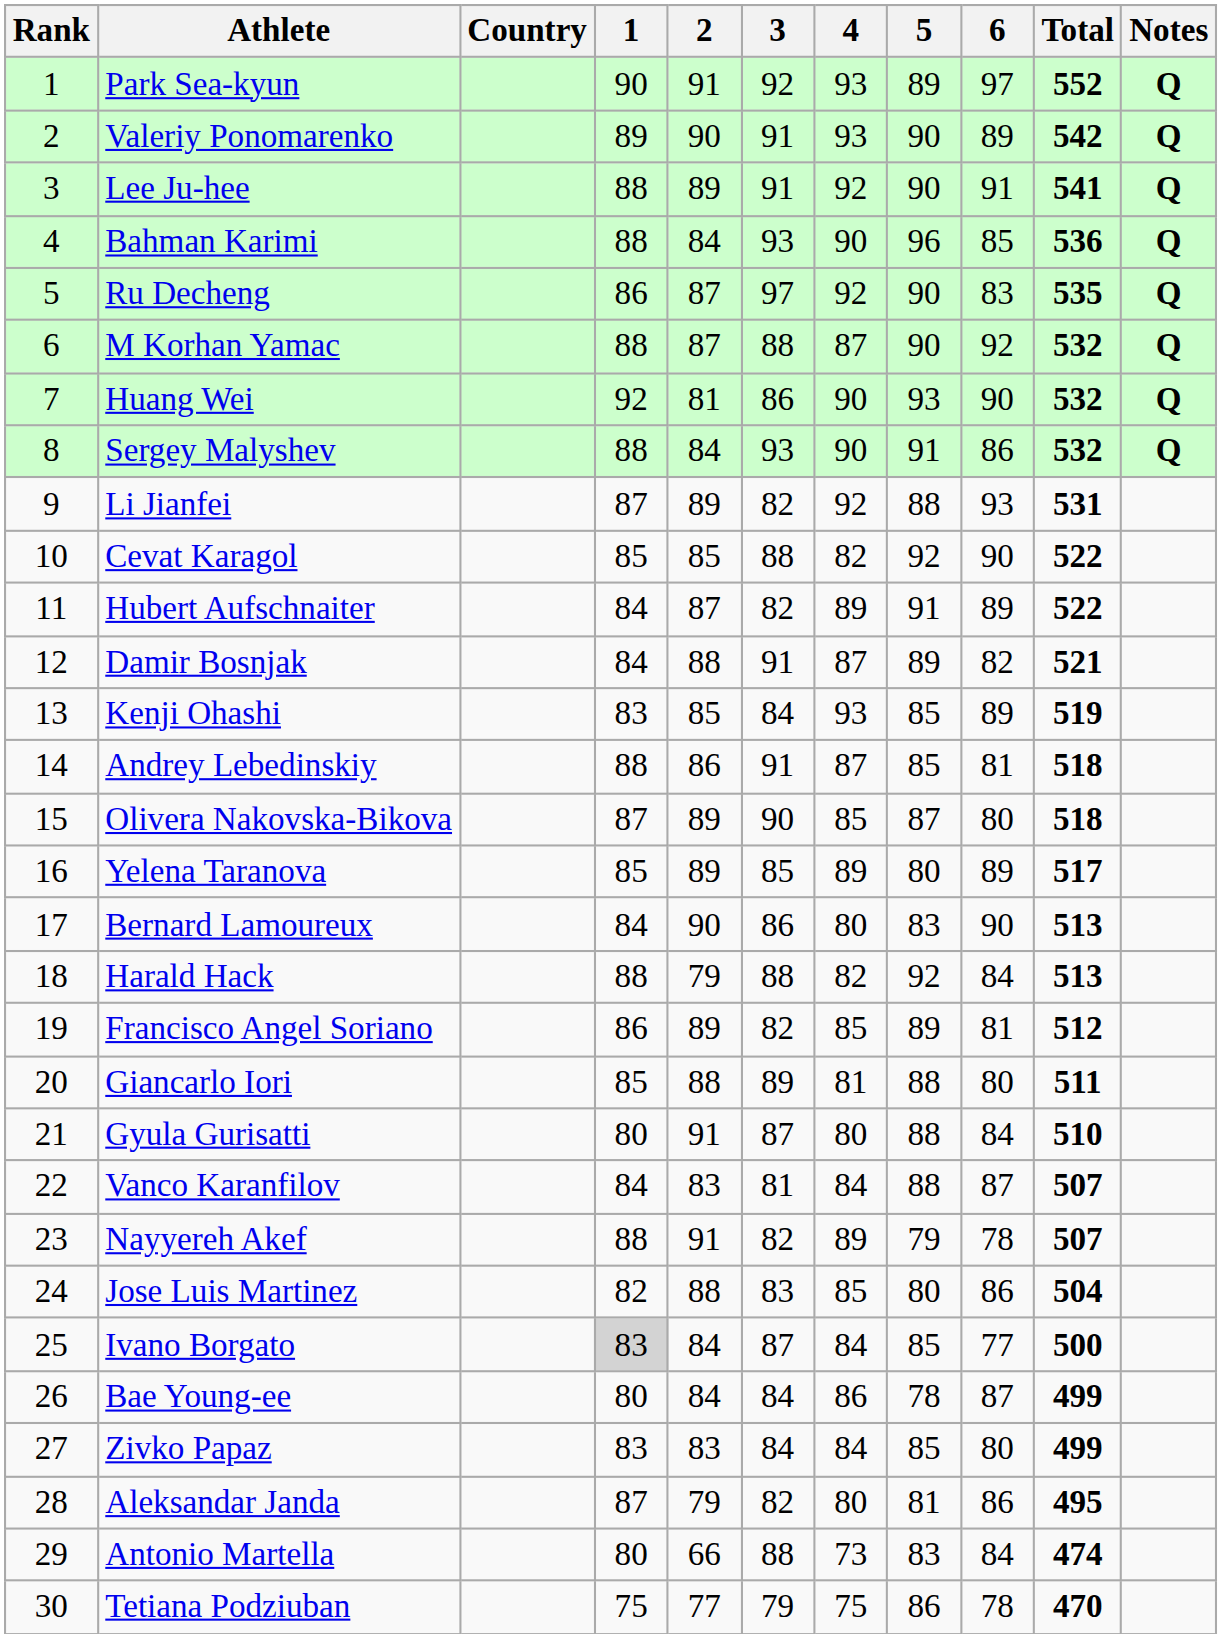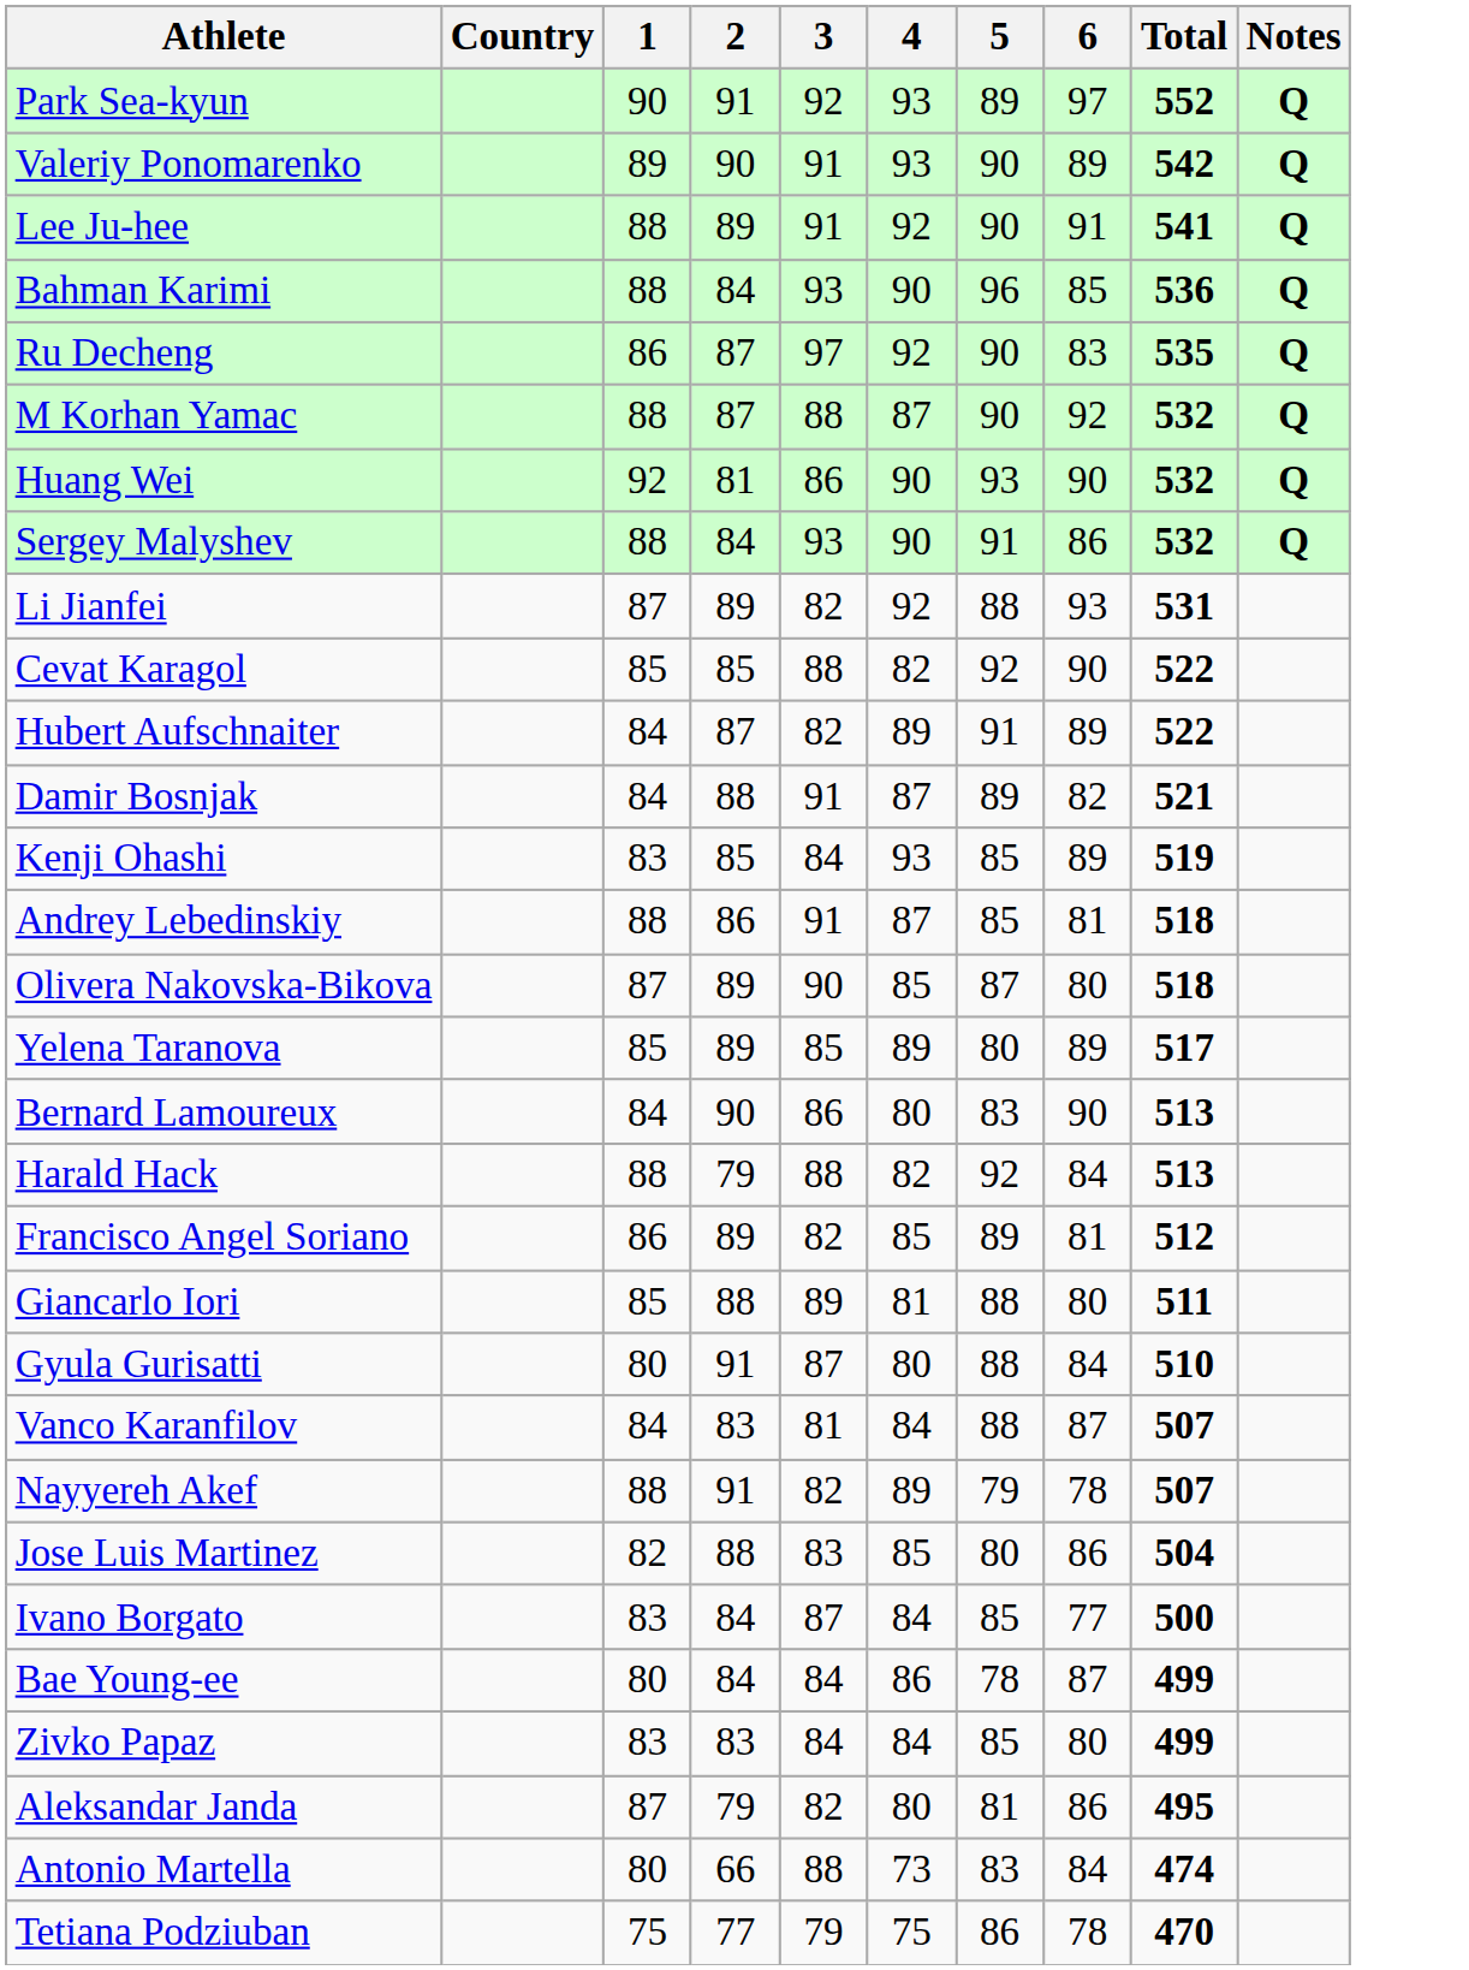 <table class="wikitable sortable" style="text-align:center">
 <tr>
-<th>Rank</th>
 <th>Athlete</th>
 <th>Country</th>
 <th style="width: 28px">1</th>
 <th style="width: 28px">2</th>
 <th style="width: 28px">3</th>
 <th style="width: 28px">4</th>
 <th style="width: 28px">5</th>
 <th style="width: 28px">6</th>
 <th>Total</th>
 <th class="unsortable">Notes</th>
 </tr>
 <tr bgcolor=#ccffcc>
-<td>1</td>
 <td align="left"><a href='#'>Park Sea-kyun</a></td>
 <td align="left"></td>
 <td align="center">90</td>
 <td align="center">91</td>
 <td align="center">92</td>
 <td align="center">93</td>
 <td align="center">89</td>
 <td align="center">97</td>
 <td align="center"><strong>552</strong></td>
 <td align="center"><strong>Q</strong></td>
 </tr>
 <tr bgcolor=#ccffcc>
-<td>2</td>
 <td align="left"><a href='#'>Valeriy Ponomarenko</a></td>
 <td align="left"></td>
 <td align="center">89</td>
 <td align="center">90</td>
 <td align="center">91</td>
 <td align="center">93</td>
 <td align="center">90</td>
 <td align="center">89</td>
 <td align="center"><strong>542</strong></td>
 <td align="center"><strong>Q</strong></td>
 </tr>
 <tr bgcolor=#ccffcc>
-<td>3</td>
 <td align="left"><a href='#'>Lee Ju-hee</a></td>
 <td align="left"></td>
 <td align="center">88</td>
 <td align="center">89</td>
 <td align="center">91</td>
 <td align="center">92</td>
 <td align="center">90</td>
 <td align="center">91</td>
 <td align="center"><strong>541</strong></td>
 <td align="center"><strong>Q</strong></td>
 </tr>
 <tr bgcolor=#ccffcc>
-<td>4</td>
 <td align="left"><a href='#'>Bahman Karimi</a></td>
 <td align="left"></td>
 <td align="center">88</td>
 <td align="center">84</td>
 <td align="center">93</td>
 <td align="center">90</td>
 <td align="center">96</td>
 <td align="center">85</td>
 <td align="center"><strong>536</strong></td>
 <td align="center"><strong>Q</strong></td>
 </tr>
 <tr bgcolor=#ccffcc>
-<td>5</td>
 <td align="left"><a href='#'>Ru Decheng</a></td>
 <td align="left"></td>
 <td align="center">86</td>
 <td align="center">87</td>
 <td align="center">97</td>
 <td align="center">92</td>
 <td align="center">90</td>
 <td align="center">83</td>
 <td align="center"><strong>535</strong></td>
 <td align="center"><strong>Q</strong></td>
 </tr>
 <tr bgcolor=#ccffcc>
-<td>6</td>
 <td align="left"><a href='#'>M Korhan Yamac</a></td>
 <td align="left"></td>
 <td align="center">88</td>
 <td align="center">87</td>
 <td align="center">88</td>
 <td align="center">87</td>
 <td align="center">90</td>
 <td align="center">92</td>
 <td align="center"><strong>532</strong></td>
 <td align="center"><strong>Q</strong></td>
 </tr>
 <tr bgcolor=#ccffcc>
-<td>7</td>
 <td align="left"><a href='#'>Huang Wei</a></td>
 <td align="left"></td>
 <td align="center">92</td>
 <td align="center">81</td>
 <td align="center">86</td>
 <td align="center">90</td>
 <td align="center">93</td>
 <td align="center">90</td>
 <td align="center"><strong>532</strong></td>
 <td align="center"><strong>Q</strong></td>
 </tr>
 <tr bgcolor=#ccffcc>
-<td>8</td>
 <td align="left"><a href='#'>Sergey Malyshev</a></td>
 <td align="left"></td>
 <td align="center">88</td>
 <td align="center">84</td>
 <td align="center">93</td>
 <td align="center">90</td>
 <td align="center">91</td>
 <td align="center">86</td>
 <td align="center"><strong>532</strong></td>
 <td align="center"><strong>Q</strong></td>
 </tr>
 <tr>
-<td>9</td>
 <td align="left"><a href='#'>Li Jianfei</a></td>
 <td align="left"></td>
 <td align="center">87</td>
 <td align="center">89</td>
 <td align="center">82</td>
 <td align="center">92</td>
 <td align="center">88</td>
 <td align="center">93</td>
 <td align="center"><strong>531</strong></td>
 <td></td>
 </tr>
 <tr>
-<td>10</td>
 <td align="left"><a href='#'>Cevat Karagol</a></td>
 <td align="left"></td>
 <td align="center">85</td>
 <td align="center">85</td>
 <td align="center">88</td>
 <td align="center">82</td>
 <td align="center">92</td>
 <td align="center">90</td>
 <td align="center"><strong>522</strong></td>
 <td></td>
 </tr>
 <tr>
-<td>11</td>
 <td align="left"><a href='#'>Hubert Aufschnaiter</a></td>
 <td align="left"></td>
 <td align="center">84</td>
 <td align="center">87</td>
 <td align="center">82</td>
 <td align="center">89</td>
 <td align="center">91</td>
 <td align="center">89</td>
 <td align="center"><strong>522</strong></td>
 <td></td>
 </tr>
 <tr>
-<td>12</td>
 <td align="left"><a href='#'>Damir Bosnjak</a></td>
 <td align="left"></td>
 <td align="center">84</td>
 <td align="center">88</td>
 <td align="center">91</td>
 <td align="center">87</td>
 <td align="center">89</td>
 <td align="center">82</td>
 <td align="center"><strong>521</strong></td>
 <td></td>
 </tr>
 <tr>
-<td>13</td>
 <td align="left"><a href='#'>Kenji Ohashi</a></td>
 <td align="left"></td>
 <td align="center">83</td>
 <td align="center">85</td>
 <td align="center">84</td>
 <td align="center">93</td>
 <td align="center">85</td>
 <td align="center">89</td>
 <td align="center"><strong>519</strong></td>
 <td></td>
 </tr>
 <tr>
-<td>14</td>
 <td align="left"><a href='#'>Andrey Lebedinskiy</a></td>
 <td align="left"></td>
 <td align="center">88</td>
 <td align="center">86</td>
 <td align="center">91</td>
 <td align="center">87</td>
 <td align="center">85</td>
 <td align="center">81</td>
 <td align="center"><strong>518</strong></td>
 <td></td>
 </tr>
 <tr>
-<td>15</td>
 <td align="left"><a href='#'>Olivera Nakovska-Bikova</a></td>
 <td align="left"></td>
 <td align="center">87</td>
 <td align="center">89</td>
 <td align="center">90</td>
 <td align="center">85</td>
 <td align="center">87</td>
 <td align="center">80</td>
 <td align="center"><strong>518</strong></td>
 <td></td>
 </tr>
 <tr>
-<td>16</td>
 <td align="left"><a href='#'>Yelena Taranova</a></td>
 <td align="left"></td>
 <td align="center">85</td>
 <td align="center">89</td>
 <td align="center">85</td>
 <td align="center">89</td>
 <td align="center">80</td>
 <td align="center">89</td>
 <td align="center"><strong>517</strong></td>
 <td></td>
 </tr>
 <tr>
-<td>17</td>
 <td align="left"><a href='#'>Bernard Lamoureux</a></td>
 <td align="left"></td>
 <td align="center">84</td>
 <td align="center">90</td>
 <td align="center">86</td>
 <td align="center">80</td>
 <td align="center">83</td>
 <td align="center">90</td>
 <td align="center"><strong>513</strong></td>
 <td></td>
 </tr>
 <tr>
-<td>18</td>
 <td align="left"><a href='#'>Harald Hack</a></td>
 <td align="left"></td>
 <td align="center">88</td>
 <td align="center">79</td>
 <td align="center">88</td>
 <td align="center">82</td>
 <td align="center">92</td>
 <td align="center">84</td>
 <td align="center"><strong>513</strong></td>
 <td></td>
 </tr>
 <tr>
-<td>19</td>
 <td align="left"><a href='#'>Francisco Angel Soriano</a></td>
 <td align="left"></td>
 <td align="center">86</td>
 <td align="center">89</td>
 <td align="center">82</td>
 <td align="center">85</td>
 <td align="center">89</td>
 <td align="center">81</td>
 <td align="center"><strong>512</strong></td>
 <td></td>
 </tr>
 <tr>
-<td>20</td>
 <td align="left"><a href='#'>Giancarlo Iori</a></td>
 <td align="left"></td>
 <td align="center">85</td>
 <td align="center">88</td>
 <td align="center">89</td>
 <td align="center">81</td>
 <td align="center">88</td>
 <td align="center">80</td>
 <td align="center"><strong>511</strong></td>
 <td></td>
 </tr>
 <tr>
-<td>21</td>
 <td align="left"><a href='#'>Gyula Gurisatti</a></td>
 <td align="left"></td>
 <td align="center">80</td>
 <td align="center">91</td>
 <td align="center">87</td>
 <td align="center">80</td>
 <td align="center">88</td>
 <td align="center">84</td>
 <td align="center"><strong>510</strong></td>
 <td></td>
 </tr>
 <tr>
-<td>22</td>
 <td align="left"><a href='#'>Vanco Karanfilov</a></td>
 <td align="left"></td>
 <td align="center">84</td>
 <td align="center">83</td>
 <td align="center">81</td>
 <td align="center">84</td>
 <td align="center">88</td>
 <td align="center">87</td>
 <td align="center"><strong>507</strong></td>
 <td></td>
 </tr>
 <tr>
-<td>23</td>
 <td align="left"><a href='#'>Nayyereh Akef</a></td>
 <td align="left"></td>
 <td align="center">88</td>
 <td align="center">91</td>
 <td align="center">82</td>
 <td align="center">89</td>
 <td align="center">79</td>
 <td align="center">78</td>
 <td align="center"><strong>507</strong></td>
 <td></td>
 </tr>
 <tr>
-<td>24</td>
 <td align="left"><a href='#'>Jose Luis Martinez</a></td>
 <td align="left"></td>
 <td align="center">82</td>
 <td align="center">88</td>
 <td align="center">83</td>
 <td align="center">85</td>
 <td align="center">80</td>
 <td align="center">86</td>
 <td align="center"><strong>504</strong></td>
 <td></td>
 </tr>
 <tr>
-<td>25</td>
 <td align="left"><a href='#'>Ivano Borgato</a></td>
 <td align="left"></td>
-<td align="center" style="background: lightgrey;">83</td>
+<td align="center">83</td>
 <td align="center">84</td>
 <td align="center">87</td>
 <td align="center">84</td>
 <td align="center">85</td>
 <td align="center">77</td>
 <td align="center"><strong>500</strong></td>
 <td></td>
 </tr>
 <tr>
-<td>26</td>
 <td align="left"><a href='#'>Bae Young-ee</a></td>
 <td align="left"></td>
 <td align="center">80</td>
 <td align="center">84</td>
 <td align="center">84</td>
 <td align="center">86</td>
 <td align="center">78</td>
 <td align="center">87</td>
 <td align="center"><strong>499</strong></td>
 <td></td>
 </tr>
 <tr>
-<td>27</td>
 <td align="left"><a href='#'>Zivko Papaz</a></td>
 <td align="left"></td>
 <td align="center">83</td>
 <td align="center">83</td>
 <td align="center">84</td>
 <td align="center">84</td>
 <td align="center">85</td>
 <td align="center">80</td>
 <td align="center"><strong>499</strong></td>
 <td></td>
 </tr>
 <tr>
-<td>28</td>
 <td align="left"><a href='#'>Aleksandar Janda</a></td>
 <td align="left"></td>
 <td align="center">87</td>
 <td align="center">79</td>
 <td align="center">82</td>
 <td align="center">80</td>
 <td align="center">81</td>
 <td align="center">86</td>
 <td align="center"><strong>495</strong></td>
 <td></td>
 </tr>
 <tr>
-<td>29</td>
 <td align="left"><a href='#'>Antonio Martella</a></td>
 <td align="left"></td>
 <td align="center">80</td>
 <td align="center">66</td>
 <td align="center">88</td>
 <td align="center">73</td>
 <td align="center">83</td>
 <td align="center">84</td>
 <td align="center"><strong>474</strong></td>
 <td></td>
 </tr>
 <tr>
-<td>30</td>
 <td align="left"><a href='#'>Tetiana Podziuban</a></td>
 <td align="left"></td>
 <td align="center">75</td>
 <td align="center">77</td>
 <td align="center">79</td>
 <td align="center">75</td>
 <td align="center">86</td>
 <td align="center">78</td>
 <td align="center"><strong>470</strong></td>
 <td></td>
 </tr>
 </table>
